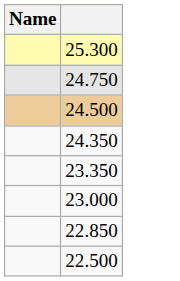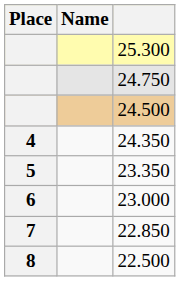 <table class="wikitable sortable" style="text-align:center">
 <tr bgcolor=fffcaf>
+<th scope=col>Place</th>
 <th scope=col>Name</th>
 <th scope=col></th>
 </tr>
 <tr bgcolor=fffcaf>
+<th scope=row></th>
 <td align=left></td>
 <td>25.300</td>
 </tr>
 <tr bgcolor=e5e5e5>
+<th scope=row></th>
 <td align=left></td>
 <td>24.750</td>
 </tr>
 <tr bgcolor=eecc99>
+<th scope=row></th>
 <td align=left></td>
 <td>24.500</td>
 </tr>
 <tr>
+<th scope=row><strong>4</strong></th>
 <td align=left></td>
 <td>24.350</td>
 </tr>
 <tr>
+<th scope=row><strong>5</strong></th>
 <td align=left></td>
 <td>23.350</td>
 </tr>
 <tr>
+<th scope=row><strong>6</strong></th>
 <td align=left></td>
 <td>23.000</td>
 </tr>
 <tr>
+<th scope=row><strong>7</strong></th>
 <td align=left></td>
 <td>22.850</td>
 </tr>
 <tr>
+<th scope=row><strong>8</strong></th>
 <td align=left></td>
 <td>22.500</td>
 </tr>
 </table>
